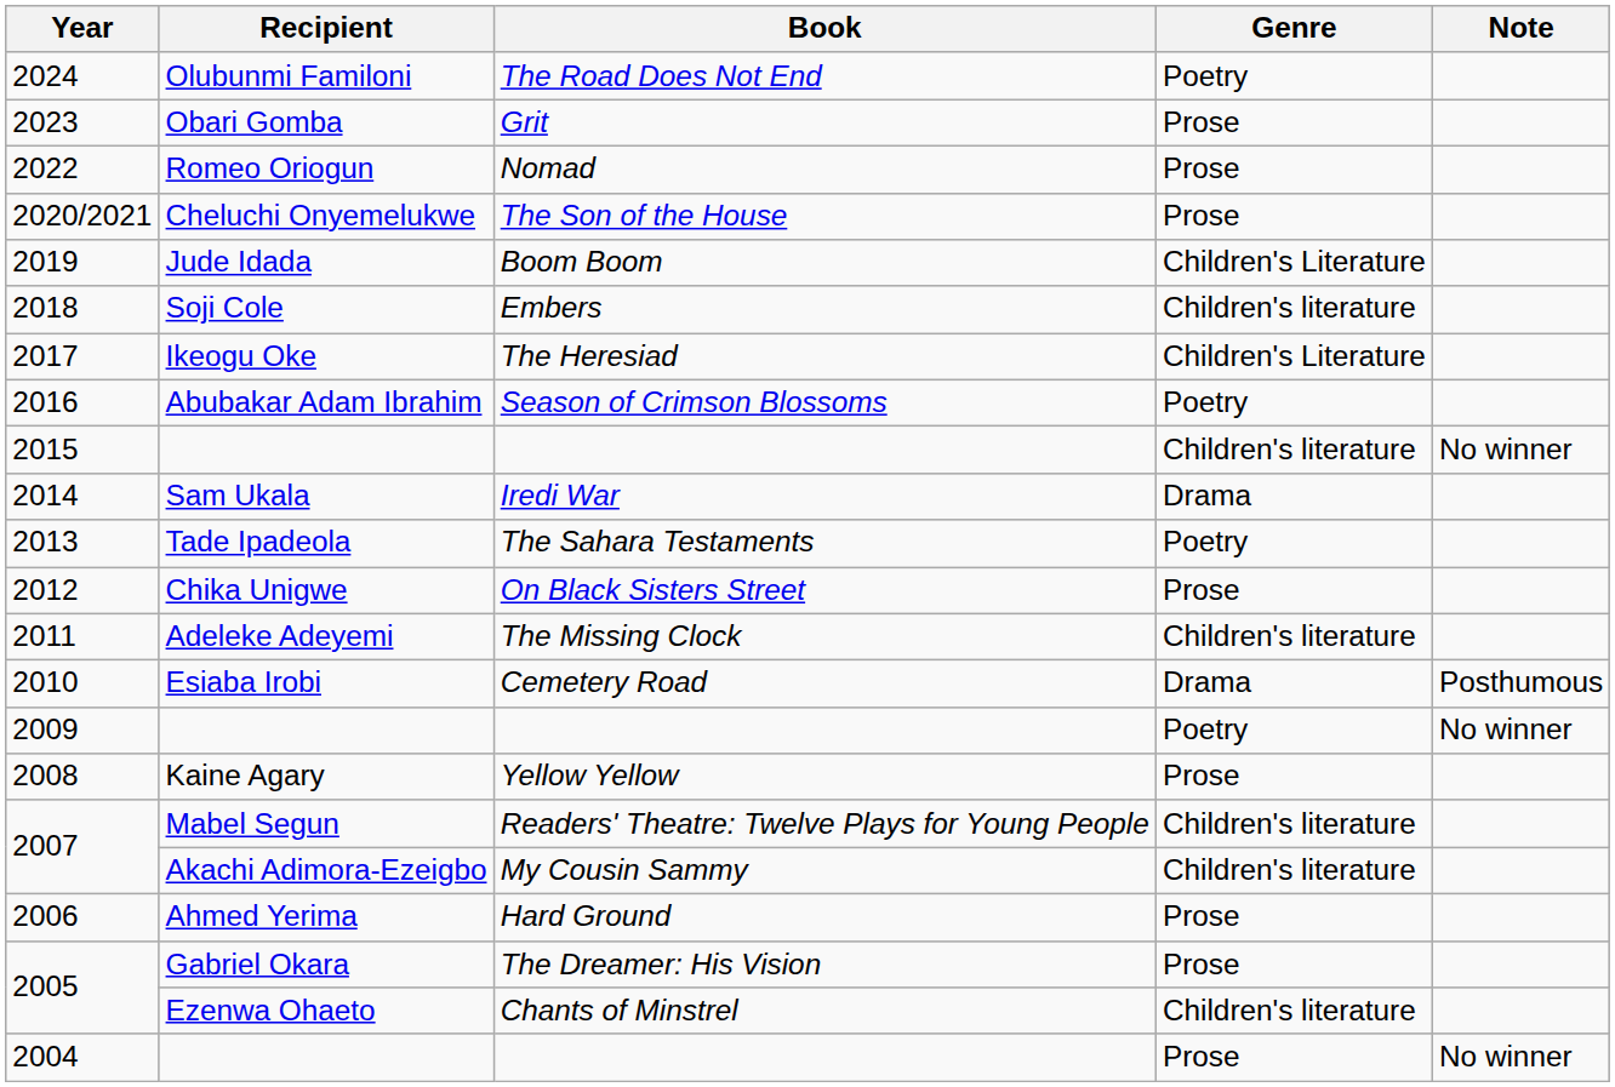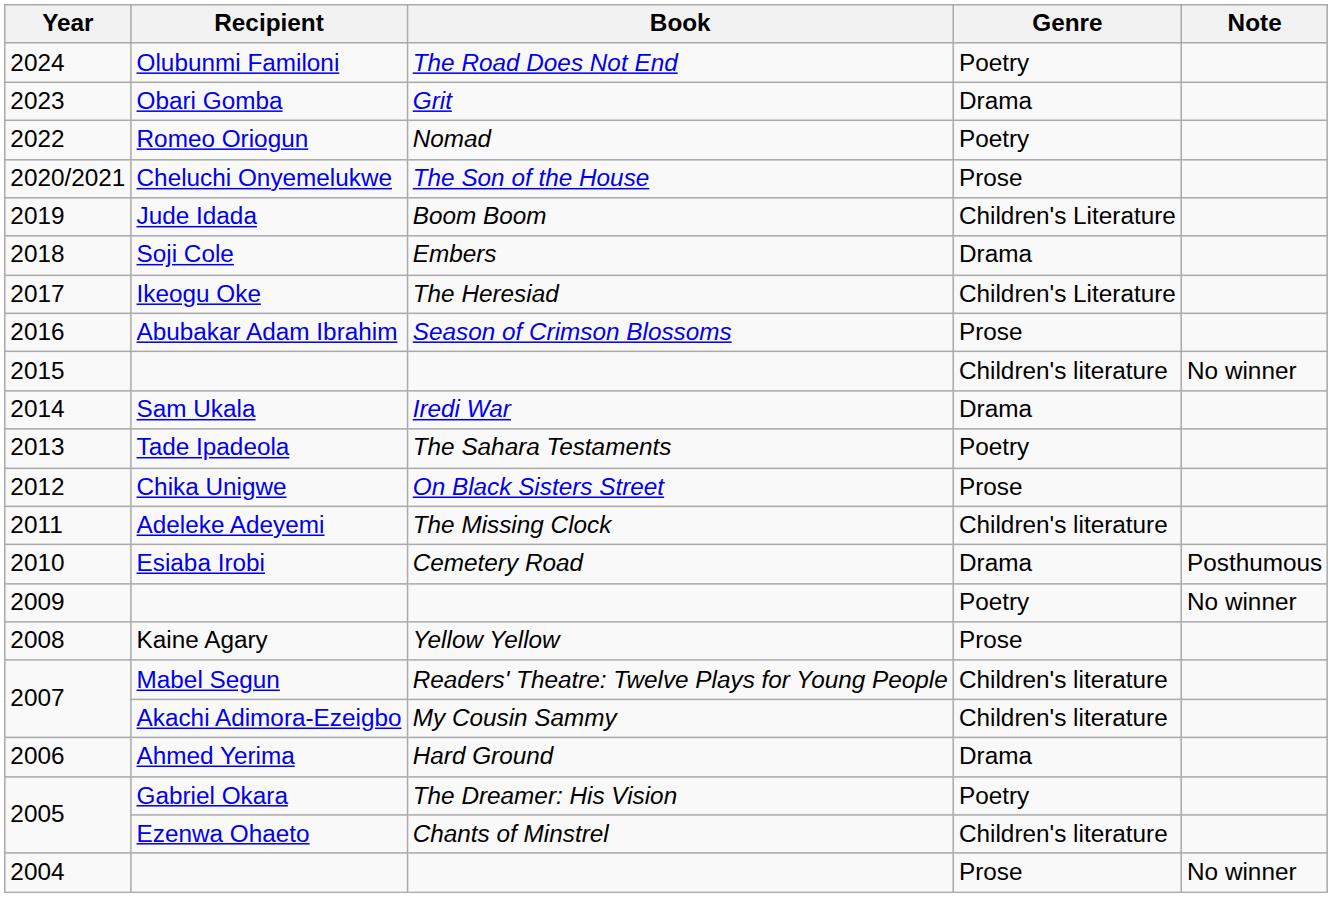 <table Class="wikitable">
 <tr>
 <th>Year</th>
 <th>Recipient</th>
 <th>Book</th>
 <th>Genre</th>
 <th>Note</th>
 </tr>
 <tr>
 <td>2024</td>
 <td><a href='#'>Olubunmi Familoni</a></td>
 <td><em><a href='#'>The Road Does Not End</a></em></td>
 <td>Poetry</td>
 <td></td>
 </tr>
 <tr>
 <td>2023</td>
 <td><a href='#'>Obari Gomba</a></td>
 <td><em><a href='#'>Grit</a></em></td>
-<td>Prose</td>
+<td>Drama</td>
 <td></td>
 </tr>
 <tr>
 <td>2022</td>
 <td><a href='#'>Romeo Oriogun</a></td>
 <td><em>Nomad</em></td>
-<td>Prose</td>
+<td>Poetry</td>
 <td></td>
 </tr>
 <tr>
 <td>2020/2021</td>
 <td><a href='#'>Cheluchi Onyemelukwe</a></td>
 <td><em><a href='#'>The Son of the House</a></em></td>
 <td>Prose</td>
 <td></td>
 </tr>
 <tr>
 <td>2019</td>
 <td><a href='#'>Jude Idada</a></td>
 <td><em>Boom Boom</em></td>
 <td>Children's Literature</td>
 <td></td>
 </tr>
 <tr>
 <td>2018</td>
 <td><a href='#'>Soji Cole</a></td>
 <td><em>Embers</em></td>
-<td>Children's literature</td>
+<td>Drama</td>
 <td></td>
 </tr>
 <tr>
 <td>2017</td>
 <td><a href='#'>Ikeogu Oke</a></td>
 <td><em>The Heresiad</em></td>
 <td>Children's Literature</td>
 <td></td>
 </tr>
 <tr>
 <td>2016</td>
 <td><a href='#'>Abubakar Adam Ibrahim</a></td>
 <td><em><a href='#'>Season of Crimson Blossoms</a></em></td>
-<td>Poetry</td>
+<td>Prose</td>
 <td></td>
 </tr>
 <tr>
 <td>2015</td>
 <td></td>
 <td></td>
 <td>Children's literature</td>
 <td>No winner</td>
 </tr>
 <tr>
 <td>2014</td>
 <td><a href='#'>Sam Ukala</a></td>
 <td><em><a href='#'>Iredi War</a></em></td>
 <td>Drama</td>
 <td></td>
 </tr>
 <tr>
 <td>2013</td>
 <td><a href='#'>Tade Ipadeola</a></td>
 <td><em>The Sahara Testaments</em></td>
 <td>Poetry</td>
 <td></td>
 </tr>
 <tr>
 <td>2012</td>
 <td><a href='#'>Chika Unigwe</a></td>
 <td><em><a href='#'>On Black Sisters Street</a></em></td>
 <td>Prose</td>
 <td></td>
 </tr>
 <tr>
 <td>2011</td>
 <td><a href='#'>Adeleke Adeyemi</a></td>
 <td><em>The Missing Clock</em></td>
 <td>Children's literature</td>
 <td></td>
 </tr>
 <tr>
 <td>2010</td>
 <td><a href='#'>Esiaba Irobi</a></td>
 <td><em>Cemetery Road</em></td>
 <td>Drama</td>
 <td>Posthumous</td>
 </tr>
 <tr>
 <td>2009</td>
 <td></td>
 <td></td>
 <td>Poetry</td>
 <td>No winner </td>
 </tr>
 <tr>
 <td>2008</td>
 <td>Kaine Agary</td>
 <td><em>Yellow Yellow</em></td>
 <td>Prose</td>
 <td></td>
 </tr>
 <tr>
 <td rowspan=2>2007 </td>
 <td><a href='#'>Mabel Segun</a></td>
 <td><em>Readers' Theatre: Twelve Plays for Young People</em></td>
 <td>Children's literature</td>
 <td></td>
 </tr>
 <tr>
 <td><a href='#'>Akachi Adimora-Ezeigbo</a></td>
 <td><em>My Cousin Sammy</em></td>
 <td>Children's literature</td>
 <td></td>
 </tr>
 <tr>
 <td>2006</td>
 <td><a href='#'>Ahmed Yerima</a></td>
 <td><em>Hard Ground</em></td>
-<td>Prose</td>
+<td>Drama</td>
 <td></td>
 </tr>
 <tr>
 <td rowspan=2>2005 </td>
 <td><a href='#'>Gabriel Okara</a></td>
 <td><em>The Dreamer: His Vision</em></td>
-<td>Prose</td>
+<td>Poetry</td>
 <td></td>
 </tr>
 <tr>
 <td><a href='#'>Ezenwa Ohaeto</a></td>
 <td><em>Chants of Minstrel</em></td>
 <td>Children's literature</td>
 <td></td>
 </tr>
 <tr>
 <td>2004</td>
 <td></td>
 <td></td>
 <td>Prose</td>
 <td>No winner</td>
 </tr>
 </table>
